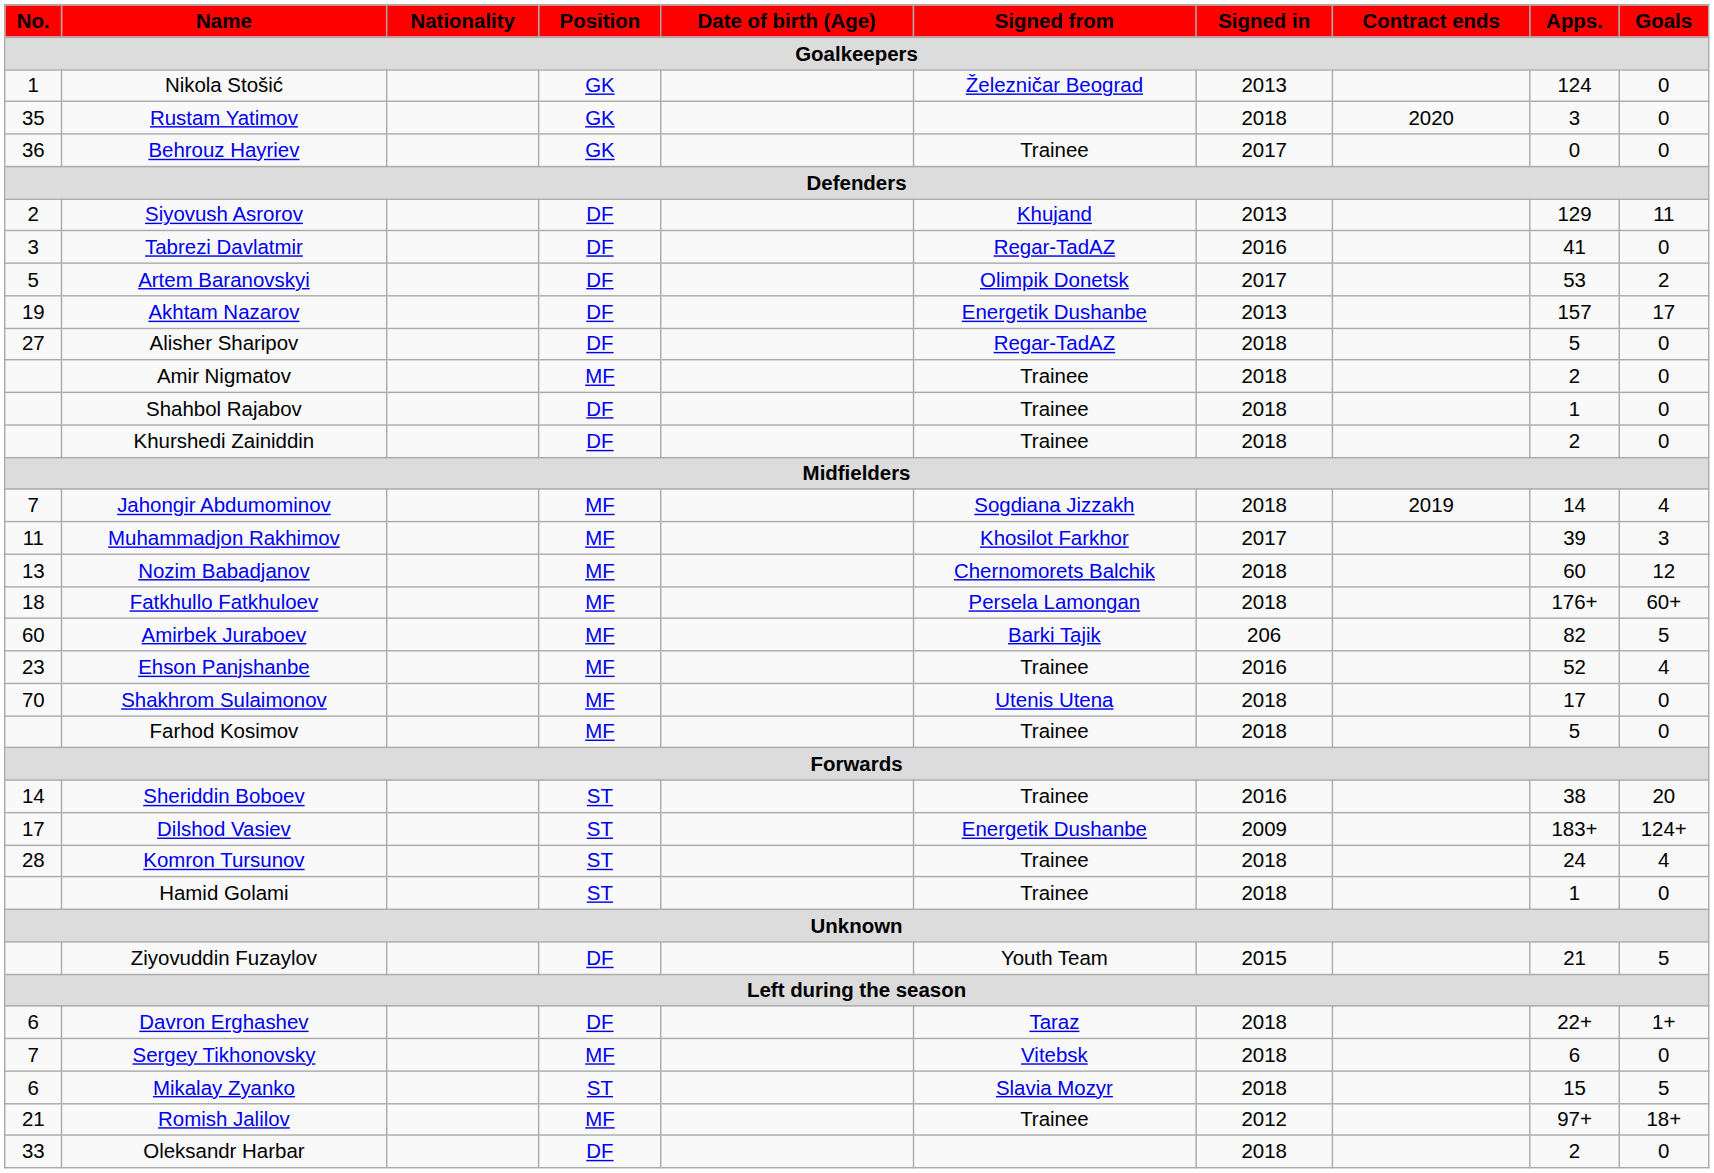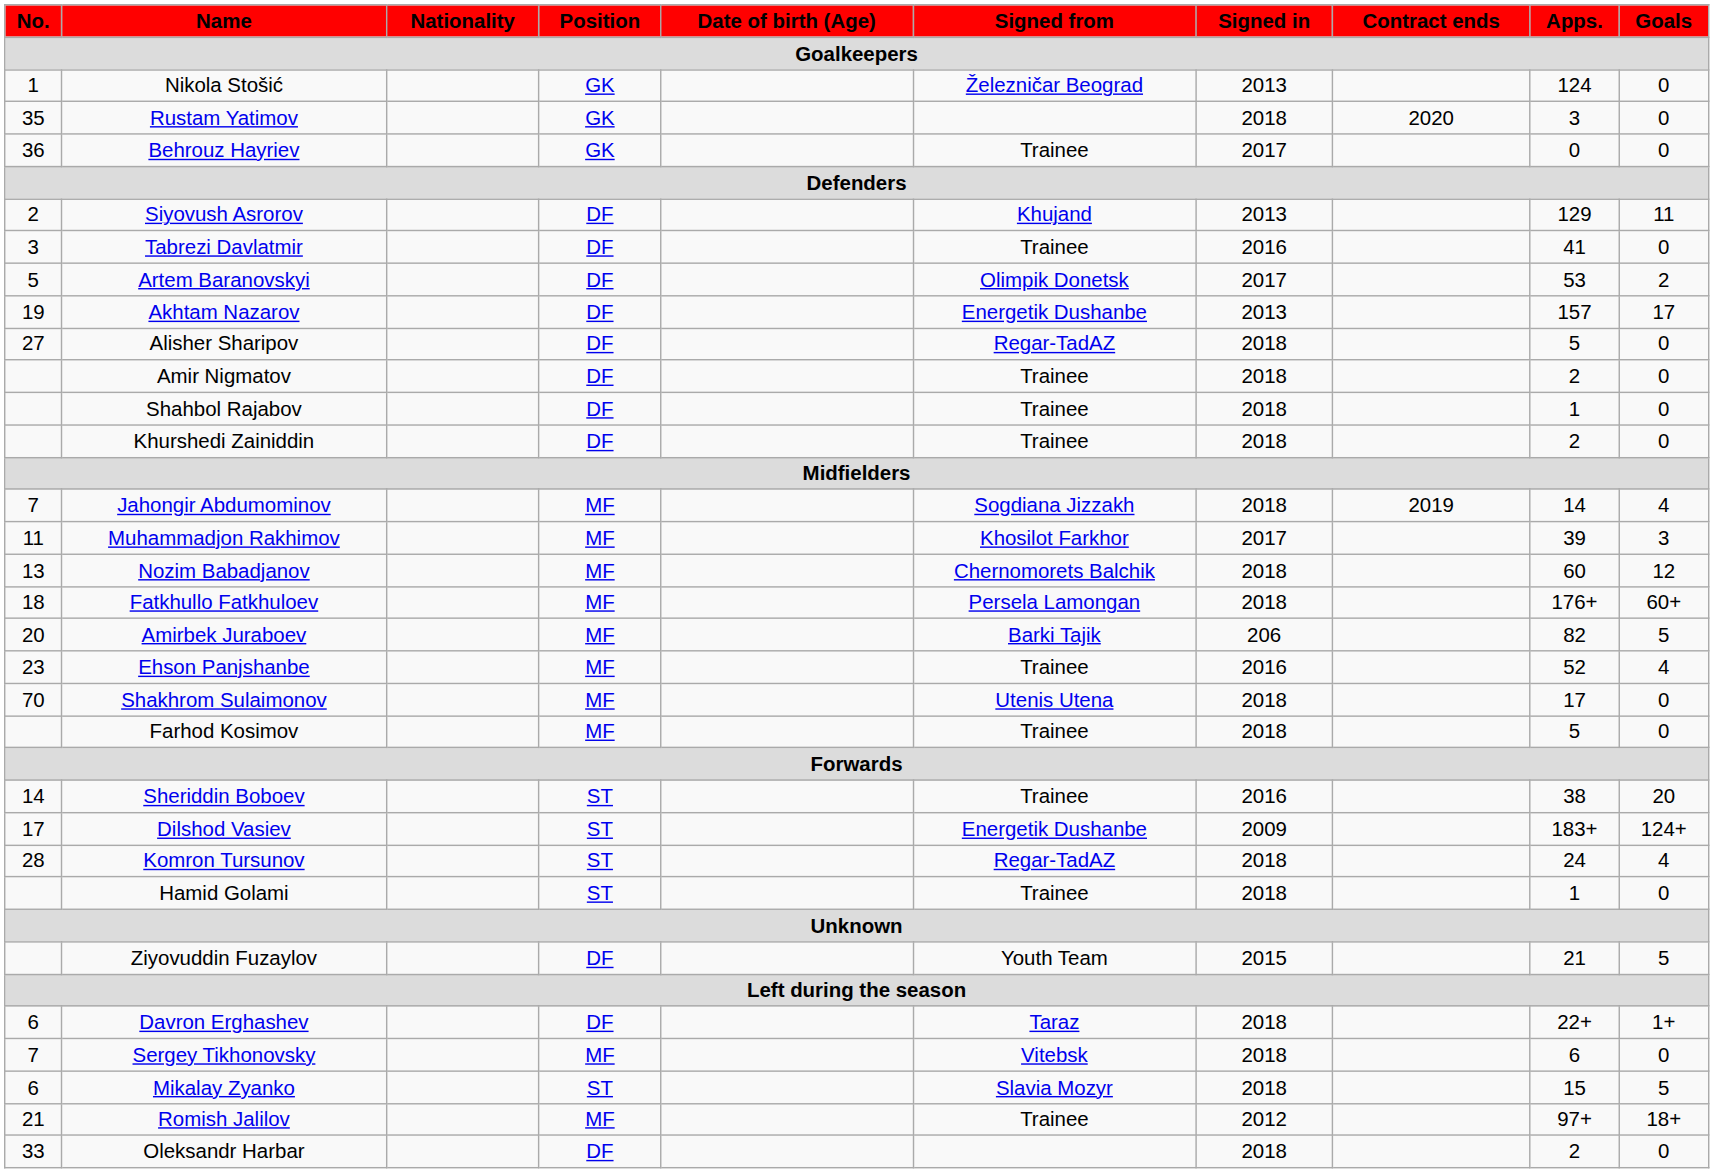 <table class="wikitable"  style="text-align:center; font-size:90%; width:95%;">
 <tr>
 <th style="background:#FF0000; color:#000000; text-align:center;">No.</th>
 <th style="background:#FF0000; color:#000000; text-align:center;">Name</th>
 <th style="background:#FF0000; color:#000000; text-align:center;">Nationality</th>
 <th style="background:#FF0000; color:#000000; text-align:center;">Position</th>
 <th style="background:#FF0000; color:#000000; text-align:center;">Date of birth (Age)</th>
 <th style="background:#FF0000; color:#000000; text-align:center;">Signed from</th>
 <th style="background:#FF0000; color:#000000; text-align:center;">Signed in</th>
 <th style="background:#FF0000; color:#000000; text-align:center;">Contract ends</th>
 <th style="background:#FF0000; color:#000000; text-align:center;">Apps.</th>
 <th style="background:#FF0000; color:#000000; text-align:center;">Goals</th>
 </tr>
 <tr>
 <th colspan="11"  style="background:#dcdcdc; text-align:center;">Goalkeepers</th>
 </tr>
 <tr>
 <td>1</td>
 <td>Nikola Stošić</td>
 <td></td>
 <td><a href='#'>GK</a></td>
 <td></td>
 <td><a href='#'>Železničar Beograd</a></td>
 <td>2013</td>
 <td></td>
 <td>124</td>
 <td>0</td>
 </tr>
 <tr>
 <td>35</td>
 <td><a href='#'>Rustam Yatimov</a></td>
 <td></td>
 <td><a href='#'>GK</a></td>
 <td></td>
 <td></td>
 <td>2018</td>
 <td>2020</td>
 <td>3</td>
 <td>0</td>
 </tr>
 <tr>
 <td>36</td>
 <td><a href='#'>Behrouz Hayriev</a></td>
 <td></td>
 <td><a href='#'>GK</a></td>
 <td></td>
 <td>Trainee</td>
 <td>2017</td>
 <td></td>
 <td>0</td>
 <td>0</td>
 </tr>
 <tr>
 <th colspan="11"  style="background:#dcdcdc; text-align:center;">Defenders</th>
 </tr>
 <tr>
 <td>2</td>
 <td><a href='#'>Siyovush Asrorov</a></td>
 <td></td>
 <td><a href='#'>DF</a></td>
 <td></td>
 <td><a href='#'>Khujand</a></td>
 <td>2013</td>
 <td></td>
 <td>129</td>
 <td>11</td>
 </tr>
 <tr>
 <td>3</td>
 <td><a href='#'>Tabrezi Davlatmir</a></td>
 <td></td>
 <td><a href='#'>DF</a></td>
 <td></td>
-<td><a href='#'>Regar-TadAZ</a></td>
+<td>Trainee</td>
 <td>2016</td>
 <td></td>
 <td>41</td>
 <td>0</td>
 </tr>
 <tr>
 <td>5</td>
 <td><a href='#'>Artem Baranovskyi</a></td>
 <td></td>
 <td><a href='#'>DF</a></td>
 <td></td>
 <td><a href='#'>Olimpik Donetsk</a></td>
 <td>2017</td>
 <td></td>
 <td>53</td>
 <td>2</td>
 </tr>
 <tr>
 <td>19</td>
 <td><a href='#'>Akhtam Nazarov</a></td>
 <td></td>
 <td><a href='#'>DF</a></td>
 <td></td>
 <td><a href='#'>Energetik Dushanbe</a></td>
 <td>2013</td>
 <td></td>
 <td>157</td>
 <td>17</td>
 </tr>
 <tr>
 <td>27</td>
 <td>Alisher Sharipov</td>
 <td></td>
 <td><a href='#'>DF</a></td>
 <td></td>
 <td><a href='#'>Regar-TadAZ</a></td>
 <td>2018</td>
 <td></td>
 <td>5</td>
 <td>0</td>
 </tr>
 <tr>
 <td></td>
 <td>Amir Nigmatov</td>
 <td></td>
-<td><a href='#'>MF</a></td>
+<td><a href='#'>DF</a></td>
 <td></td>
 <td>Trainee</td>
 <td>2018</td>
 <td></td>
 <td>2</td>
 <td>0</td>
 </tr>
 <tr>
 <td></td>
 <td>Shahbol Rajabov</td>
 <td></td>
 <td><a href='#'>DF</a></td>
 <td></td>
 <td>Trainee</td>
 <td>2018</td>
 <td></td>
 <td>1</td>
 <td>0</td>
 </tr>
 <tr>
 <td></td>
 <td>Khurshedi Zainiddin</td>
 <td></td>
 <td><a href='#'>DF</a></td>
 <td></td>
 <td>Trainee</td>
 <td>2018</td>
 <td></td>
 <td>2</td>
 <td>0</td>
 </tr>
 <tr>
 <th colspan="11"  style="background:#dcdcdc; text-align:center;">Midfielders</th>
 </tr>
 <tr>
 <td>7</td>
 <td><a href='#'>Jahongir Abdumominov</a></td>
 <td></td>
 <td><a href='#'>MF</a></td>
 <td></td>
 <td><a href='#'>Sogdiana Jizzakh</a></td>
 <td>2018</td>
 <td>2019</td>
 <td>14</td>
 <td>4</td>
 </tr>
 <tr>
 <td>11</td>
 <td><a href='#'>Muhammadjon Rakhimov</a></td>
 <td></td>
 <td><a href='#'>MF</a></td>
 <td></td>
 <td><a href='#'>Khosilot Farkhor</a></td>
 <td>2017</td>
 <td></td>
 <td>39</td>
 <td>3</td>
 </tr>
 <tr>
 <td>13</td>
 <td><a href='#'>Nozim Babadjanov</a></td>
 <td></td>
 <td><a href='#'>MF</a></td>
 <td></td>
 <td><a href='#'>Chernomorets Balchik</a></td>
 <td>2018</td>
 <td></td>
 <td>60</td>
 <td>12</td>
 </tr>
 <tr>
 <td>18</td>
 <td><a href='#'>Fatkhullo Fatkhuloev</a></td>
 <td></td>
 <td><a href='#'>MF</a></td>
 <td></td>
 <td><a href='#'>Persela Lamongan</a></td>
 <td>2018</td>
 <td></td>
 <td>176+</td>
 <td>60+</td>
 </tr>
 <tr>
-<td>60</td>
+<td>20</td>
 <td><a href='#'>Amirbek Juraboev</a></td>
 <td></td>
 <td><a href='#'>MF</a></td>
 <td></td>
 <td><a href='#'>Barki Tajik</a></td>
 <td>206</td>
 <td></td>
 <td>82</td>
 <td>5</td>
 </tr>
 <tr>
 <td>23</td>
 <td><a href='#'>Ehson Panjshanbe</a></td>
 <td></td>
 <td><a href='#'>MF</a></td>
 <td></td>
 <td>Trainee</td>
 <td>2016</td>
 <td></td>
 <td>52</td>
 <td>4</td>
 </tr>
 <tr>
 <td>70</td>
 <td><a href='#'>Shakhrom Sulaimonov</a></td>
 <td></td>
 <td><a href='#'>MF</a></td>
 <td></td>
 <td><a href='#'>Utenis Utena</a></td>
 <td>2018</td>
 <td></td>
 <td>17</td>
 <td>0</td>
 </tr>
 <tr>
 <td></td>
 <td>Farhod Kosimov</td>
 <td></td>
 <td><a href='#'>MF</a></td>
 <td></td>
 <td>Trainee</td>
 <td>2018</td>
 <td></td>
 <td>5</td>
 <td>0</td>
 </tr>
 <tr>
 <th colspan="11"  style="background:#dcdcdc; text-align:center;">Forwards</th>
 </tr>
 <tr>
 <td>14</td>
 <td><a href='#'>Sheriddin Boboev</a></td>
 <td></td>
 <td><a href='#'>ST</a></td>
 <td></td>
 <td>Trainee</td>
 <td>2016</td>
 <td></td>
 <td>38</td>
 <td>20</td>
 </tr>
 <tr>
 <td>17</td>
 <td><a href='#'>Dilshod Vasiev</a></td>
 <td></td>
 <td><a href='#'>ST</a></td>
 <td></td>
 <td><a href='#'>Energetik Dushanbe</a></td>
 <td>2009</td>
 <td></td>
 <td>183+</td>
 <td>124+</td>
 </tr>
 <tr>
 <td>28</td>
 <td><a href='#'>Komron Tursunov</a></td>
 <td></td>
 <td><a href='#'>ST</a></td>
 <td></td>
-<td>Trainee</td>
+<td><a href='#'>Regar-TadAZ</a></td>
 <td>2018</td>
 <td></td>
 <td>24</td>
 <td>4</td>
 </tr>
 <tr>
 <td></td>
 <td>Hamid Golami</td>
 <td></td>
 <td><a href='#'>ST</a></td>
 <td></td>
 <td>Trainee</td>
 <td>2018</td>
 <td></td>
 <td>1</td>
 <td>0</td>
 </tr>
 <tr>
 <th colspan="11"  style="background:#dcdcdc; text-align:center;">Unknown</th>
 </tr>
 <tr>
 <td></td>
 <td>Ziyovuddin Fuzaylov</td>
 <td></td>
 <td><a href='#'>DF</a></td>
 <td></td>
 <td>Youth Team</td>
 <td>2015</td>
 <td></td>
 <td>21</td>
 <td>5</td>
 </tr>
 <tr>
 <th colspan="11"  style="background:#dcdcdc; text-align:center;">Left during the season</th>
 </tr>
 <tr>
 <td>6</td>
 <td><a href='#'>Davron Erghashev</a></td>
 <td></td>
 <td><a href='#'>DF</a></td>
 <td></td>
 <td><a href='#'>Taraz</a></td>
 <td>2018</td>
 <td></td>
 <td>22+</td>
 <td>1+</td>
 </tr>
 <tr>
 <td>7</td>
 <td><a href='#'>Sergey Tikhonovsky</a></td>
 <td></td>
 <td><a href='#'>MF</a></td>
 <td></td>
 <td><a href='#'>Vitebsk</a></td>
 <td>2018</td>
 <td></td>
 <td>6</td>
 <td>0</td>
 </tr>
 <tr>
 <td>6</td>
 <td><a href='#'>Mikalay Zyanko</a></td>
 <td></td>
 <td><a href='#'>ST</a></td>
 <td></td>
 <td><a href='#'>Slavia Mozyr</a></td>
 <td>2018</td>
 <td></td>
 <td>15</td>
 <td>5</td>
 </tr>
 <tr>
 <td>21</td>
 <td><a href='#'>Romish Jalilov</a></td>
 <td></td>
 <td><a href='#'>MF</a></td>
 <td></td>
 <td>Trainee</td>
 <td>2012</td>
 <td></td>
 <td>97+</td>
 <td>18+</td>
 </tr>
 <tr>
 <td>33</td>
 <td>Oleksandr Harbar</td>
 <td></td>
 <td><a href='#'>DF</a></td>
 <td></td>
 <td></td>
 <td>2018</td>
 <td></td>
 <td>2</td>
 <td>0</td>
 </tr>
 </table>
